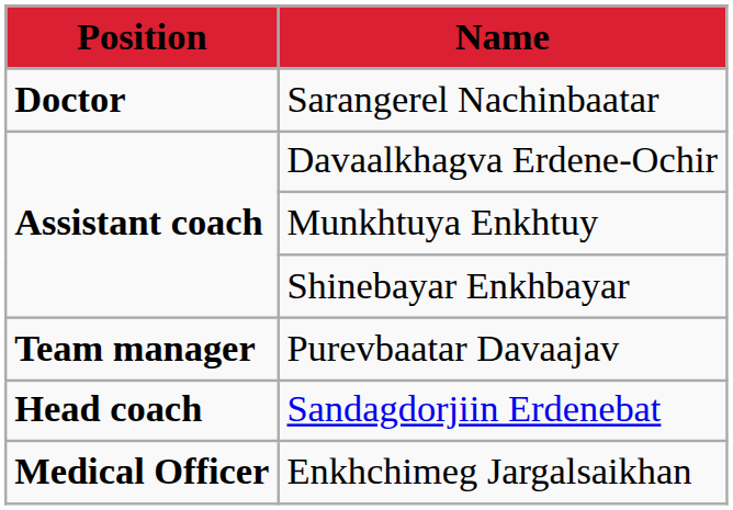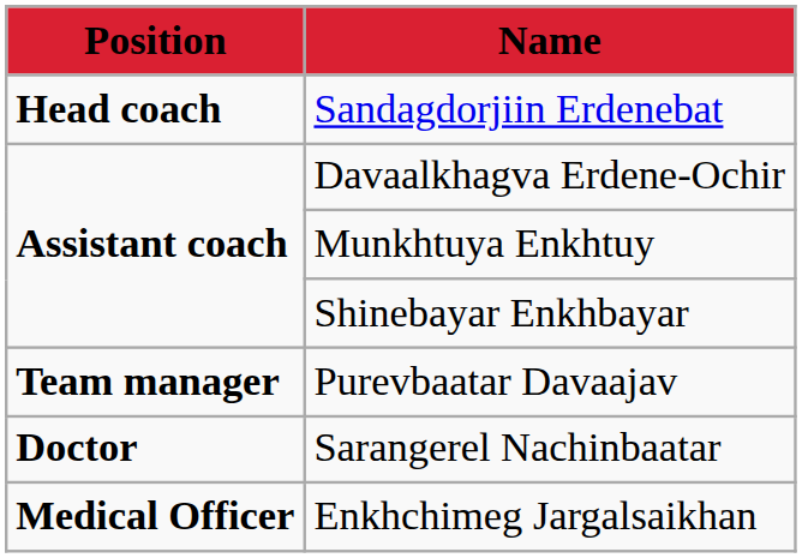 <table class="wikitable" style="font-size:90%;">
 <tr>
 <th style="background-color:#DA2032;"><span>Position</span></th>
 <th style="background-color:#DA2032;"><span>Name</span></th>
 </tr>
 <tr>
-<td><strong>Doctor</strong></td>
-<td align="left"> Sarangerel Nachinbaatar</td>
+<td><strong>Head coach</strong></td>
+<td align="left"> <a href='#'>Sandagdorjiin Erdenebat</a></td>
 </tr>
 <tr>
 <td rowspan="3"><strong>Assistant coach</strong></td>
 <td> Davaalkhagva Erdene-Ochir</td>
 </tr>
 <tr>
 <td> Munkhtuya Enkhtuy</td>
 </tr>
 <tr>
 <td> Shinebayar Enkhbayar</td>
 </tr>
 <tr>
 <td><strong>Team manager</strong></td>
 <td align="left"> Purevbaatar Davaajav</td>
 </tr>
 <tr>
-<td><strong>Head coach</strong></td>
-<td align="left"> <a href='#'>Sandagdorjiin Erdenebat</a></td>
+<td><strong>Doctor</strong></td>
+<td align="left"> Sarangerel Nachinbaatar</td>
 </tr>
 <tr>
 <td><strong>Medical Officer</strong></td>
 <td align="left"> Enkhchimeg Jargalsaikhan</td>
 </tr>
 </table>
